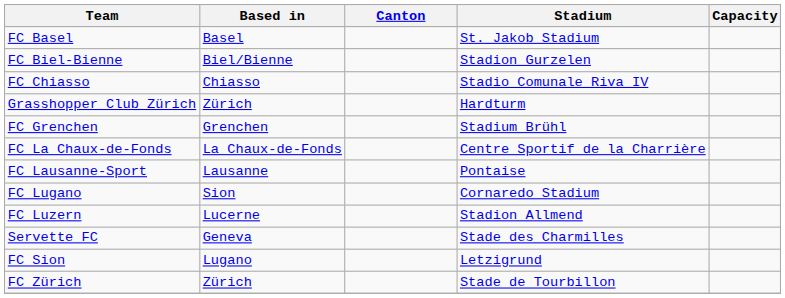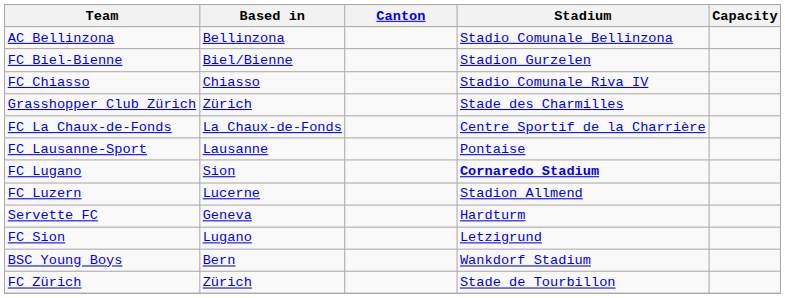 <table class="wikitable sortable" style="text-align: left;">
 <tr>
 <th>Team</th>
 <th>Based in</th>
 <th width="100"><a href='#'>Canton</a></th>
 <th>Stadium</th>
 <th>Capacity</th>
 </tr>
 <tr>
-<td><a href='#'>FC Basel</a></td>
-<td><a href='#'>Basel</a></td>
+<td><a href='#'>AC Bellinzona</a></td>
+<td><a href='#'>Bellinzona</a></td>
 <td></td>
-<td><a href='#'>St. Jakob Stadium</a></td>
+<td><a href='#'>Stadio Comunale Bellinzona</a></td>
 <td></td>
 </tr>
 <tr>
 <td><a href='#'>FC Biel-Bienne</a></td>
 <td><a href='#'>Biel/Bienne</a></td>
 <td></td>
 <td><a href='#'>Stadion Gurzelen</a></td>
 <td></td>
 </tr>
 <tr>
 <td><a href='#'>FC Chiasso</a></td>
 <td><a href='#'>Chiasso</a></td>
 <td></td>
 <td><a href='#'>Stadio Comunale Riva IV</a></td>
 <td></td>
 </tr>
 <tr>
 <td><a href='#'>Grasshopper Club Zürich</a></td>
 <td><a href='#'>Zürich</a></td>
 <td></td>
-<td><a href='#'>Hardturm</a></td>
-<td></td>
-</tr>
-<tr>
-<td><a href='#'>FC Grenchen</a></td>
-<td><a href='#'>Grenchen</a></td>
-<td></td>
-<td><a href='#'>Stadium Brühl</a></td>
+<td><a href='#'>Stade des Charmilles</a></td>
 <td></td>
 </tr>
 <tr>
 <td><a href='#'>FC La Chaux-de-Fonds</a></td>
 <td><a href='#'>La Chaux-de-Fonds</a></td>
 <td></td>
 <td><a href='#'>Centre Sportif de la Charrière</a></td>
 <td></td>
 </tr>
 <tr>
 <td><a href='#'>FC Lausanne-Sport</a></td>
 <td><a href='#'>Lausanne</a></td>
 <td></td>
 <td><a href='#'>Pontaise</a></td>
 <td></td>
 </tr>
 <tr>
 <td><a href='#'>FC Lugano</a></td>
 <td><a href='#'>Sion</a></td>
 <td></td>
-<td><a href='#'>Cornaredo Stadium</a></td>
+<td><strong><a href='#'>Cornaredo Stadium</a></strong></td>
 <td></td>
 </tr>
 <tr>
 <td><a href='#'>FC Luzern</a></td>
 <td><a href='#'>Lucerne</a></td>
 <td></td>
 <td><a href='#'>Stadion Allmend</a></td>
 <td></td>
 </tr>
 <tr>
 <td><a href='#'>Servette FC</a></td>
 <td><a href='#'>Geneva</a></td>
 <td></td>
-<td><a href='#'>Stade des Charmilles</a></td>
+<td><a href='#'>Hardturm</a></td>
 <td></td>
 </tr>
 <tr>
 <td><a href='#'>FC Sion</a></td>
 <td><a href='#'>Lugano</a></td>
 <td></td>
 <td><a href='#'>Letzigrund</a></td>
+<td></td>
+</tr>
+<tr>
+<td><a href='#'>BSC Young Boys</a></td>
+<td><a href='#'>Bern</a></td>
+<td></td>
+<td><a href='#'>Wankdorf Stadium</a></td>
 <td></td>
 </tr>
 <tr>
 <td><a href='#'>FC Zürich</a></td>
 <td><a href='#'>Zürich</a></td>
 <td></td>
 <td><a href='#'>Stade de Tourbillon</a></td>
 <td></td>
 </tr>
 <tr>
 </tr>
 </table>
